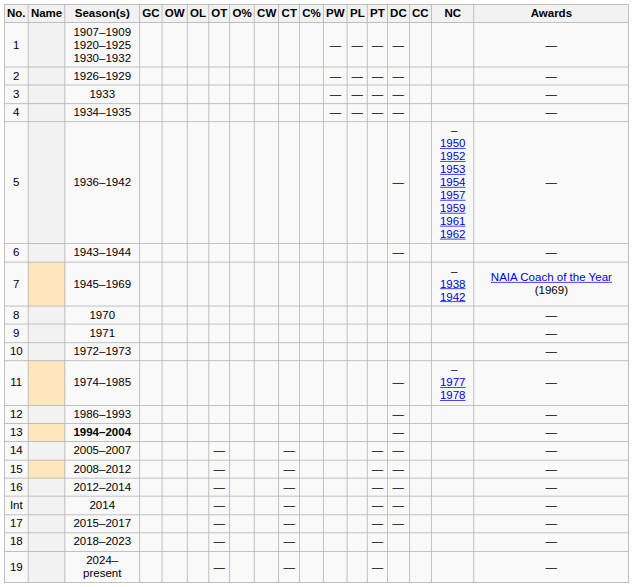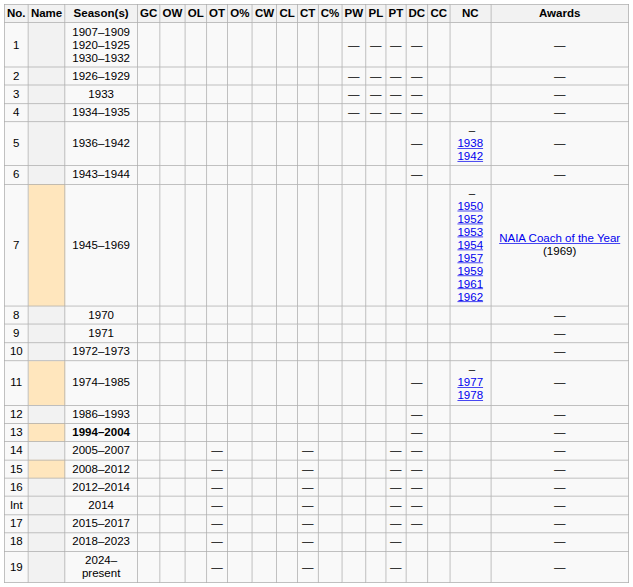 <table class="wikitable sortable" style="text-align:center">
 <tr>
 <th scope="col" class="unsortable">No.</th>
 <th scope="col">Name</th>
 <th scope="col">Season(s)</th>
 <th scope="col">GC</th>
 <th scope="col">OW</th>
 <th scope="col">OL</th>
 <th scope="col">OT</th>
 <th scope="col">O%</th>
 <th scope="col">CW</th>
+<th scope="col">CL</th>
 <th scope="col">CT</th>
 <th scope="col">C%</th>
 <th scope="col">PW</th>
 <th scope="col">PL</th>
 <th scope="col">PT</th>
 <th scope="col">DC</th>
 <th scope="col">CC</th>
 <th scope="col">NC</th>
 <th scope="col" class="unsortable">Awards</th>
 </tr>
 <tr>
 <td>1</td>
 <th scope="row"></th>
 <td>1907–1909<br>1920–1925<br>1930–1932</td>
+<td></td>
 <td></td>
 <td></td>
 <td></td>
 <td></td>
 <td></td>
 <td></td>
 <td></td>
 <td></td>
 <td>—</td>
 <td>—</td>
 <td>—</td>
 <td>—</td>
 <td></td>
 <td></td>
 <td>—</td>
 </tr>
 <tr>
 <td>2</td>
 <th scope="row"></th>
 <td>1926–1929</td>
 <td></td>
 <td></td>
 <td></td>
 <td></td>
 <td></td>
 <td></td>
 <td></td>
 <td></td>
+<td></td>
 <td>—</td>
 <td>—</td>
 <td>—</td>
 <td>—</td>
 <td></td>
 <td></td>
 <td>—</td>
 </tr>
 <tr>
 <td>3</td>
 <th scope="row"></th>
 <td>1933</td>
 <td></td>
 <td></td>
 <td></td>
 <td></td>
 <td></td>
 <td></td>
 <td></td>
 <td></td>
+<td></td>
 <td>—</td>
 <td>—</td>
 <td>—</td>
 <td>—</td>
 <td></td>
 <td></td>
 <td>—</td>
 </tr>
 <tr>
 <td>4</td>
 <th scope="row"></th>
 <td>1934–1935</td>
+<td></td>
 <td></td>
 <td></td>
 <td></td>
 <td></td>
 <td></td>
 <td></td>
 <td></td>
 <td></td>
 <td>—</td>
 <td>—</td>
 <td>—</td>
 <td>—</td>
 <td></td>
 <td></td>
 <td>—</td>
 </tr>
 <tr>
 <td>5</td>
 <th scope="row"></th>
 <td>1936–1942</td>
 <td></td>
 <td></td>
 <td></td>
 <td></td>
 <td></td>
 <td></td>
 <td></td>
 <td></td>
 <td></td>
 <td></td>
 <td></td>
+<td></td>
 <td>—</td>
 <td></td>
-<td> – <a href='#'>1950</a><br><a href='#'>1952</a><br><a href='#'>1953</a><br><a href='#'>1954</a><br><a href='#'>1957</a><br><a href='#'>1959</a><br><a href='#'>1961</a><br><a href='#'>1962</a></td>
+<td> – <a href='#'>1938</a><br><a href='#'>1942</a></td>
 <td>—</td>
 </tr>
 <tr>
 <td>6</td>
 <th scope="row"></th>
 <td>1943–1944</td>
+<td></td>
 <td></td>
 <td></td>
 <td></td>
 <td></td>
 <td></td>
 <td></td>
 <td></td>
 <td></td>
 <td></td>
 <td></td>
 <td></td>
 <td>—</td>
 <td></td>
 <td></td>
 <td>—</td>
 </tr>
 <tr>
 <td>7</td>
 <td scope="row" align="center" bgcolor=#FFE6BD><strong></strong><sup></sup></td>
 <td>1945–1969</td>
 <td></td>
 <td></td>
 <td></td>
 <td></td>
 <td></td>
 <td></td>
 <td></td>
 <td></td>
 <td></td>
 <td></td>
 <td></td>
 <td></td>
 <td></td>
-<td> – <a href='#'>1938</a><br><a href='#'>1942</a></td>
+<td></td>
+<td> – <a href='#'>1950</a><br><a href='#'>1952</a><br><a href='#'>1953</a><br><a href='#'>1954</a><br><a href='#'>1957</a><br><a href='#'>1959</a><br><a href='#'>1961</a><br><a href='#'>1962</a></td>
 <td><a href='#'>NAIA Coach of the Year</a> (1969)</td>
 </tr>
 <tr>
 <td>8</td>
 <th scope="row"></th>
 <td>1970</td>
+<td></td>
 <td></td>
 <td></td>
 <td></td>
 <td></td>
 <td></td>
 <td></td>
 <td></td>
 <td></td>
 <td></td>
 <td></td>
 <td></td>
 <td></td>
 <td></td>
 <td></td>
 <td>—</td>
 </tr>
 <tr>
 <td>9</td>
 <th scope="row"></th>
 <td>1971</td>
 <td></td>
 <td></td>
 <td></td>
 <td></td>
 <td></td>
 <td></td>
 <td></td>
 <td></td>
 <td></td>
 <td></td>
 <td></td>
 <td></td>
 <td></td>
 <td></td>
+<td></td>
 <td>—</td>
 </tr>
 <tr>
 <td>10</td>
 <th scope="row"></th>
 <td>1972–1973</td>
+<td></td>
 <td></td>
 <td></td>
 <td></td>
 <td></td>
 <td></td>
 <td></td>
 <td></td>
 <td></td>
 <td></td>
 <td></td>
 <td></td>
 <td></td>
 <td></td>
 <td></td>
 <td>—</td>
 </tr>
 <tr>
 <td>11</td>
 <td scope="row" align="center" bgcolor=#FFE6BD><strong></strong><sup></sup></td>
 <td>1974–1985</td>
 <td></td>
 <td></td>
 <td></td>
 <td></td>
 <td></td>
 <td></td>
 <td></td>
 <td></td>
 <td></td>
 <td></td>
 <td></td>
+<td></td>
 <td>—</td>
 <td></td>
 <td> – <a href='#'>1977</a><br><a href='#'>1978</a></td>
 <td>—</td>
 </tr>
 <tr>
 <td>12</td>
 <th scope="row"></th>
 <td>1986–1993</td>
+<td></td>
 <td></td>
 <td></td>
 <td></td>
 <td></td>
 <td></td>
 <td></td>
 <td></td>
 <td></td>
 <td></td>
 <td></td>
 <td></td>
 <td>—</td>
 <td></td>
 <td></td>
 <td>—</td>
 </tr>
 <tr>
 <td>13</td>
 <td scope="row" align="center" bgcolor=#FFE6BD><strong></strong><sup></sup></td>
 <td><strong>1994–2004</strong></td>
 <td></td>
 <td></td>
 <td></td>
 <td></td>
 <td></td>
 <td></td>
 <td></td>
 <td></td>
 <td></td>
 <td></td>
 <td></td>
+<td></td>
 <td>—</td>
 <td></td>
 <td></td>
 <td>—</td>
 </tr>
 <tr>
 <td>14</td>
 <th scope="row"></th>
 <td>2005–2007</td>
 <td></td>
 <td></td>
 <td></td>
 <td>—</td>
+<td></td>
 <td></td>
 <td></td>
 <td>—</td>
 <td></td>
 <td></td>
 <td></td>
 <td>—</td>
 <td>—</td>
 <td></td>
 <td></td>
 <td>—</td>
 </tr>
 <tr>
 <td>15</td>
 <td scope="row" align="center" bgcolor=#FFE6BD><strong></strong><sup></sup></td>
 <td>2008–2012</td>
 <td></td>
 <td></td>
 <td></td>
 <td>—</td>
 <td></td>
 <td></td>
+<td></td>
 <td>—</td>
 <td></td>
 <td></td>
 <td></td>
 <td>—</td>
 <td>—</td>
 <td></td>
 <td></td>
 <td>—</td>
 </tr>
 <tr>
 <td>16</td>
 <th scope="row"></th>
 <td>2012–2014</td>
 <td></td>
 <td></td>
 <td></td>
 <td>—</td>
+<td></td>
 <td></td>
 <td></td>
 <td>—</td>
 <td></td>
 <td></td>
 <td></td>
 <td>—</td>
 <td>—</td>
 <td></td>
 <td></td>
 <td>—</td>
 </tr>
 <tr>
 <td>Int</td>
 <th scope="row"><br></th>
 <td>2014</td>
 <td></td>
 <td></td>
 <td></td>
 <td>—</td>
 <td></td>
 <td></td>
+<td></td>
 <td>—</td>
 <td></td>
 <td></td>
 <td></td>
 <td>—</td>
 <td>—</td>
 <td></td>
 <td></td>
 <td>—</td>
 </tr>
 <tr>
 <td>17</td>
 <th scope="row"></th>
 <td>2015–2017</td>
 <td></td>
 <td></td>
 <td></td>
 <td>—</td>
+<td></td>
 <td></td>
 <td></td>
 <td>—</td>
 <td></td>
 <td></td>
 <td></td>
 <td>—</td>
 <td>—</td>
 <td></td>
 <td></td>
 <td>—</td>
 </tr>
 <tr>
 <td>18</td>
 <th scope="row"></th>
 <td>2018–2023</td>
 <td></td>
 <td></td>
 <td></td>
 <td>—</td>
 <td></td>
 <td></td>
+<td></td>
 <td>—</td>
 <td></td>
 <td></td>
 <td></td>
 <td>—</td>
 <td></td>
 <td></td>
 <td></td>
 <td>—</td>
 </tr>
 <tr>
 <td>19</td>
 <th scope="row"></th>
 <td>2024–present</td>
 <td></td>
 <td></td>
 <td></td>
 <td>—</td>
 <td></td>
 <td></td>
+<td></td>
 <td>—</td>
 <td></td>
 <td></td>
 <td></td>
 <td>—</td>
 <td></td>
 <td></td>
 <td></td>
 <td>—</td>
 </tr>
 </table>
